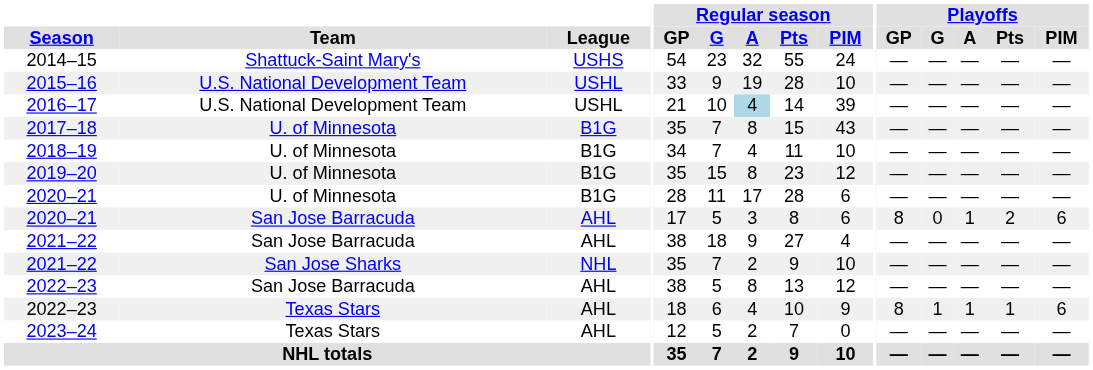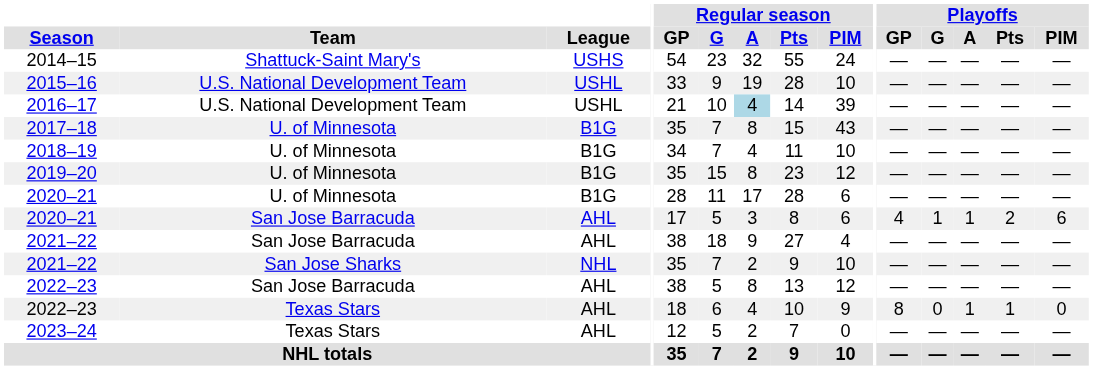 <table border="0" cellpadding="1" cellspacing="0" style="text-align:center; width:60em">
 <tr bgcolor="#e0e0e0">
 <th colspan="3" bgcolor="#ffffff"></th>
 <th rowspan="99" bgcolor="#ffffff"></th>
 <th colspan="5"><a href='#'>Regular season</a></th>
 <th rowspan="99" bgcolor="#ffffff"></th>
 <th colspan="5"><a href='#'>Playoffs</a></th>
 </tr>
 <tr bgcolor="#e0e0e0">
 <th><a href='#'>Season</a></th>
 <th>Team</th>
 <th>League</th>
 <th>GP</th>
 <th><a href='#'>G</a></th>
 <th><a href='#'>A</a></th>
 <th><a href='#'>Pts</a></th>
 <th><a href='#'>PIM</a></th>
 <th>GP</th>
 <th>G</th>
 <th>A</th>
 <th>Pts</th>
 <th>PIM</th>
 </tr>
 <tr>
 <td>2014–15</td>
 <td><a href='#'>Shattuck-Saint Mary's</a></td>
 <td><a href='#'>USHS</a></td>
 <td>54</td>
 <td>23</td>
 <td>32</td>
 <td>55</td>
 <td>24</td>
 <td>—</td>
 <td>—</td>
 <td>—</td>
 <td>—</td>
 <td>—</td>
 </tr>
 <tr bgcolor="#f0f0f0">
 <td><a href='#'>2015–16</a></td>
 <td><a href='#'>U.S. National Development Team</a></td>
 <td><a href='#'>USHL</a></td>
 <td>33</td>
 <td>9</td>
 <td>19</td>
 <td>28</td>
 <td>10</td>
 <td>—</td>
 <td>—</td>
 <td>—</td>
 <td>—</td>
 <td>—</td>
 </tr>
 <tr>
 <td><a href='#'>2016–17</a></td>
 <td>U.S. National Development Team</td>
 <td>USHL</td>
 <td>21</td>
 <td>10</td>
 <td style="background: lightblue;">4</td>
 <td>14</td>
 <td>39</td>
 <td>—</td>
 <td>—</td>
 <td>—</td>
 <td>—</td>
 <td>—</td>
 </tr>
 <tr bgcolor="#f0f0f0">
 <td><a href='#'>2017–18</a></td>
 <td><a href='#'>U. of Minnesota</a></td>
 <td><a href='#'>B1G</a></td>
 <td>35</td>
 <td>7</td>
 <td>8</td>
 <td>15</td>
 <td>43</td>
 <td>—</td>
 <td>—</td>
 <td>—</td>
 <td>—</td>
 <td>—</td>
 </tr>
 <tr>
 <td><a href='#'>2018–19</a></td>
 <td>U. of Minnesota</td>
 <td>B1G</td>
 <td>34</td>
 <td>7</td>
 <td>4</td>
 <td>11</td>
 <td>10</td>
 <td>—</td>
 <td>—</td>
 <td>—</td>
 <td>—</td>
 <td>—</td>
 </tr>
 <tr bgcolor="#f0f0f0">
 <td><a href='#'>2019–20</a></td>
 <td>U. of Minnesota</td>
 <td>B1G</td>
 <td>35</td>
 <td>15</td>
 <td>8</td>
 <td>23</td>
 <td>12</td>
 <td>—</td>
 <td>—</td>
 <td>—</td>
 <td>—</td>
 <td>—</td>
 </tr>
 <tr>
 <td><a href='#'>2020–21</a></td>
 <td>U. of Minnesota</td>
 <td>B1G</td>
 <td>28</td>
 <td>11</td>
 <td>17</td>
 <td>28</td>
 <td>6</td>
 <td>—</td>
 <td>—</td>
 <td>—</td>
 <td>—</td>
 <td>—</td>
 </tr>
 <tr bgcolor="#f0f0f0">
 <td><a href='#'>2020–21</a></td>
 <td><a href='#'>San Jose Barracuda</a></td>
 <td><a href='#'>AHL</a></td>
 <td>17</td>
 <td>5</td>
 <td>3</td>
 <td>8</td>
 <td>6</td>
-<td>8</td>
-<td>0</td>
+<td>4</td>
+<td>1</td>
 <td>1</td>
 <td>2</td>
 <td>6</td>
 </tr>
 <tr>
 <td><a href='#'>2021–22</a></td>
 <td>San Jose Barracuda</td>
 <td>AHL</td>
 <td>38</td>
 <td>18</td>
 <td>9</td>
 <td>27</td>
 <td>4</td>
 <td>—</td>
 <td>—</td>
 <td>—</td>
 <td>—</td>
 <td>—</td>
 </tr>
 <tr bgcolor="#f0f0f0">
 <td><a href='#'>2021–22</a></td>
 <td><a href='#'>San Jose Sharks</a></td>
 <td><a href='#'>NHL</a></td>
 <td>35</td>
 <td>7</td>
 <td>2</td>
 <td>9</td>
 <td>10</td>
 <td>—</td>
 <td>—</td>
 <td>—</td>
 <td>—</td>
 <td>—</td>
 </tr>
 <tr>
 <td><a href='#'>2022–23</a></td>
 <td>San Jose Barracuda</td>
 <td>AHL</td>
 <td>38</td>
 <td>5</td>
 <td>8</td>
 <td>13</td>
 <td>12</td>
 <td>—</td>
 <td>—</td>
 <td>—</td>
 <td>—</td>
 <td>—</td>
 </tr>
 <tr bgcolor="#f0f0f0">
 <td>2022–23</td>
 <td><a href='#'>Texas Stars</a></td>
 <td>AHL</td>
 <td>18</td>
 <td>6</td>
 <td>4</td>
 <td>10</td>
 <td>9</td>
 <td>8</td>
+<td>0</td>
 <td>1</td>
 <td>1</td>
-<td>1</td>
-<td>6</td>
+<td>0</td>
 </tr>
 <tr>
 <td><a href='#'>2023–24</a></td>
 <td>Texas Stars</td>
 <td>AHL</td>
 <td>12</td>
 <td>5</td>
 <td>2</td>
 <td>7</td>
 <td>0</td>
 <td>—</td>
 <td>—</td>
 <td>—</td>
 <td>—</td>
 <td>—</td>
 </tr>
 <tr bgcolor="#e0e0e0">
 <th colspan="3">NHL totals</th>
 <th>35</th>
 <th>7</th>
 <th>2</th>
 <th>9</th>
 <th>10</th>
 <th>—</th>
 <th>—</th>
 <th>—</th>
 <th>—</th>
 <th>—</th>
 </tr>
 </table>
